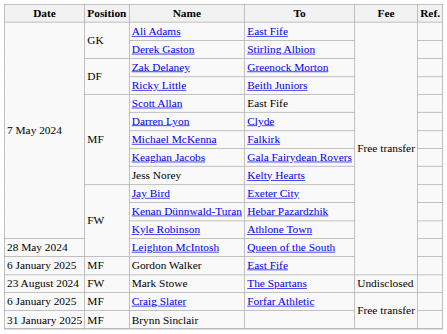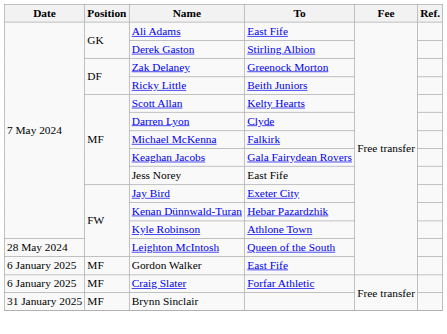 <table class="wikitable">
 <tr>
 <th>Date</th>
 <th>Position</th>
 <th>Name</th>
 <th>To</th>
 <th>Fee</th>
 <th>Ref.</th>
 </tr>
 <tr>
 <td rowspan="12">7 May 2024</td>
 <td rowspan="2">GK</td>
 <td><a href='#'>Ali Adams</a></td>
 <td><a href='#'>East Fife</a></td>
 <td rowspan="14">Free transfer</td>
 <td></td>
 </tr>
 <tr>
 <td><a href='#'>Derek Gaston</a></td>
 <td><a href='#'>Stirling Albion</a></td>
 <td></td>
 </tr>
 <tr>
 <td rowspan="2">DF</td>
 <td> <a href='#'>Zak Delaney</a></td>
 <td><a href='#'>Greenock Morton</a></td>
 <td></td>
 </tr>
 <tr>
 <td><a href='#'>Ricky Little</a></td>
 <td><a href='#'>Beith Juniors</a></td>
 <td></td>
 </tr>
 <tr>
 <td rowspan="5">MF</td>
 <td><a href='#'>Scott Allan</a></td>
-<td>East Fife</td>
+<td><a href='#'>Kelty Hearts</a></td>
 <td></td>
 </tr>
 <tr>
 <td><a href='#'>Darren Lyon</a></td>
 <td><a href='#'>Clyde</a></td>
 <td></td>
 </tr>
 <tr>
 <td><a href='#'>Michael McKenna</a></td>
 <td><a href='#'>Falkirk</a></td>
 <td></td>
 </tr>
 <tr>
 <td> <a href='#'>Keaghan Jacobs</a></td>
 <td><a href='#'>Gala Fairydean Rovers</a></td>
 <td></td>
 </tr>
 <tr>
 <td> Jess Norey</td>
-<td><a href='#'>Kelty Hearts</a></td>
+<td>East Fife</td>
 <td></td>
 </tr>
 <tr>
 <td rowspan="4">FW</td>
 <td> <a href='#'>Jay Bird</a></td>
 <td> <a href='#'>Exeter City</a></td>
 <td></td>
 </tr>
 <tr>
 <td> <a href='#'>Kenan Dünnwald-Turan</a></td>
 <td> <a href='#'>Hebar Pazardzhik</a></td>
 <td></td>
 </tr>
 <tr>
 <td> <a href='#'>Kyle Robinson</a></td>
 <td> <a href='#'>Athlone Town</a></td>
 <td></td>
 </tr>
 <tr>
 <td>28 May 2024</td>
 <td><a href='#'>Leighton McIntosh</a></td>
 <td><a href='#'>Queen of the South</a></td>
 <td></td>
 </tr>
 <tr>
 <td>6 January 2025</td>
 <td>MF</td>
 <td> Gordon Walker</td>
 <td><a href='#'>East Fife</a></td>
 <td></td>
 </tr>
 <tr>
-<td>23 August 2024</td>
-<td>FW</td>
-<td>Mark Stowe</td>
-<td><a href='#'>The Spartans</a></td>
-<td>Undisclosed</td>
-<td></td>
-</tr>
-<tr>
 <td>6 January 2025</td>
 <td>MF</td>
 <td><a href='#'>Craig Slater</a></td>
 <td><a href='#'>Forfar Athletic</a></td>
 <td rowspan=2>Free transfer</td>
 <td></td>
 </tr>
 <tr>
 <td>31 January 2025</td>
 <td>MF</td>
 <td> Brynn Sinclair</td>
 <td></td>
 <td></td>
 </tr>
 <tr>
 </tr>
 </table>
